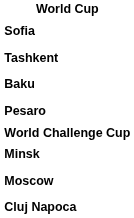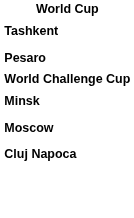 <table>
 <tr>
 <td colspan="4" style="text-align:center;"><strong>World Cup</strong></td>
 </tr>
 <tr>
-<th scope=row style="text-align:left">Sofia</th>
-<td style="height:30px;"></td>
-<td style="height:30px;"></td>
-<td style="height:30px;"></td>
-</tr>
-<tr>
 <th scope=row style="text-align:left">Tashkent</th>
-<td style="height:30px;"></td>
-<td style="height:30px;"></td>
-<td style="height:30px;"></td>
-</tr>
-<tr>
-<th scope=row style="text-align:left">Baku</th>
 <td style="height:30px;"></td>
 <td style="height:30px;"></td>
 <td style="height:30px;"></td>
 </tr>
 <tr>
 <th scope=row style="text-align:left">Pesaro</th>
 <td style="height:30px;"></td>
 <td style="height:30px;"></td>
 <td style="height:30px;"></td>
 </tr>
 <tr>
 <td colspan="4" style="text-align:center;"><strong>World Challenge Cup</strong></td>
 </tr>
 <tr>
 <th scope=row style="text-align:left">Minsk</th>
 <td style="height:30px;"></td>
 <td style="height:30px;"></td>
 <td style="height:30px;"></td>
 </tr>
 <tr>
 <th scope=row style="text-align:left">Moscow</th>
 <td style="height:30px;"></td>
 <td style="height:30px;"></td>
 <td style="height:30px;"></td>
 </tr>
 <tr>
 <th scope=row style="text-align:left">Cluj Napoca</th>
 <td style="height:30px;"></td>
 <td style="height:30px;"></td>
 <td style="height:30px;"></td>
 </tr>
 <tr>
 </tr>
 </table>
